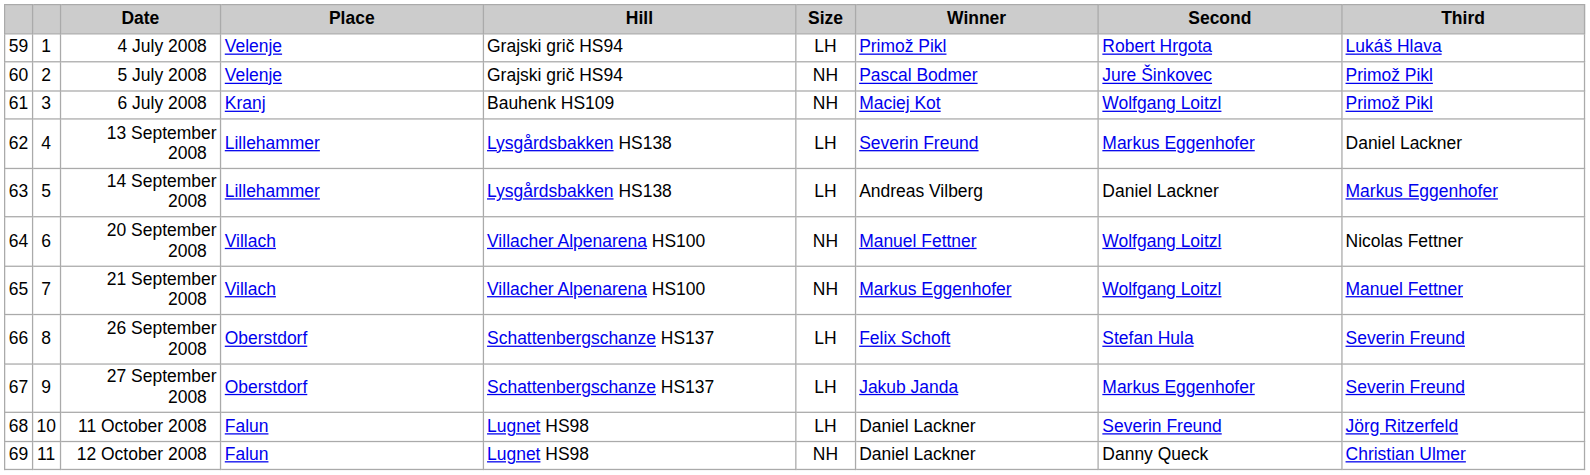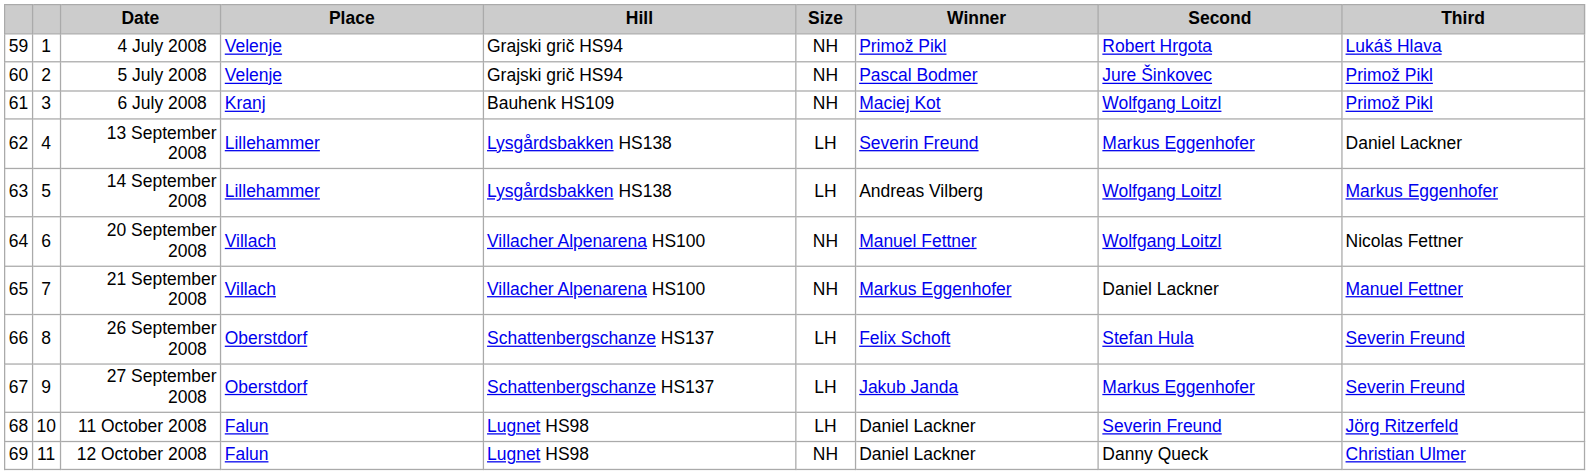 <table class="wikitable plainrowheaders" style="background:#fff; font-size:86%; line-height:16px; border:grey solid 1px; border-collapse:collapse;">
 <tr style="background:#ccc; text-align:center;">
 <th scope="col" style="background:#ccc; width=20 px;"></th>
 <th scope="col" style="background:#ccc; width=30 px;"></th>
 <th scope="col" style="background:#ccc; width:120px;">Date</th>
 <th scope="col" style="background:#ccc; width:200px;">Place</th>
 <th scope="col" style="background:#ccc; width:240px;">Hill</th>
 <th scope="col" style="background:#ccc; width:40px;">Size</th>
 <th scope="col" style="background:#ccc; width:185px;">Winner</th>
 <th scope="col" style="background:#ccc; width:185px;">Second</th>
 <th scope="col" style="background:#ccc; width:185px;">Third</th>
 </tr>
 <tr>
 <td align=center>59</td>
 <td align=center>1</td>
 <td align=right>4 July 2008  </td>
 <td> <a href='#'>Velenje</a></td>
 <td>Grajski grič HS94</td>
-<td align=center>LH</td>
+<td align=center>NH</td>
 <td> <a href='#'>Primož Pikl</a></td>
 <td> <a href='#'>Robert Hrgota</a></td>
 <td> <a href='#'>Lukáš Hlava</a></td>
 </tr>
 <tr>
 <td align=center>60</td>
 <td align=center>2</td>
 <td align=right>5 July 2008  </td>
 <td> <a href='#'>Velenje</a></td>
 <td>Grajski grič HS94</td>
 <td align=center>NH</td>
 <td> <a href='#'>Pascal Bodmer</a></td>
 <td> <a href='#'>Jure Šinkovec</a></td>
 <td> <a href='#'>Primož Pikl</a></td>
 </tr>
 <tr>
 <td align=center>61</td>
 <td align=center>3</td>
 <td align=right>6 July 2008  </td>
 <td> <a href='#'>Kranj</a></td>
 <td>Bauhenk HS109</td>
 <td align=center>NH</td>
 <td> <a href='#'>Maciej Kot</a></td>
 <td> <a href='#'>Wolfgang Loitzl</a></td>
 <td> <a href='#'>Primož Pikl</a></td>
 </tr>
 <tr>
 <td align=center>62</td>
 <td align=center>4</td>
 <td align=right>13 September 2008  </td>
 <td> <a href='#'>Lillehammer</a></td>
 <td><a href='#'>Lysgårdsbakken</a> HS138</td>
 <td align=center>LH</td>
 <td> <a href='#'>Severin Freund</a></td>
 <td> <a href='#'>Markus Eggenhofer</a></td>
 <td> Daniel Lackner</td>
 </tr>
 <tr>
 <td align=center>63</td>
 <td align=center>5</td>
 <td align=right>14 September 2008  </td>
 <td> <a href='#'>Lillehammer</a></td>
 <td><a href='#'>Lysgårdsbakken</a> HS138</td>
 <td align=center>LH</td>
 <td> Andreas Vilberg</td>
-<td> Daniel Lackner</td>
+<td> <a href='#'>Wolfgang Loitzl</a></td>
 <td> <a href='#'>Markus Eggenhofer</a></td>
 </tr>
 <tr>
 <td align=center>64</td>
 <td align=center>6</td>
 <td align=right>20 September 2008  </td>
 <td> <a href='#'>Villach</a></td>
 <td><a href='#'>Villacher Alpenarena</a> HS100</td>
 <td align=center>NH</td>
 <td> <a href='#'>Manuel Fettner</a></td>
 <td> <a href='#'>Wolfgang Loitzl</a></td>
 <td> Nicolas Fettner</td>
 </tr>
 <tr>
 <td align=center>65</td>
 <td align=center>7</td>
 <td align=right>21 September 2008  </td>
 <td> <a href='#'>Villach</a></td>
 <td><a href='#'>Villacher Alpenarena</a> HS100</td>
 <td align=center>NH</td>
 <td> <a href='#'>Markus Eggenhofer</a></td>
-<td> <a href='#'>Wolfgang Loitzl</a></td>
+<td> Daniel Lackner</td>
 <td> <a href='#'>Manuel Fettner</a></td>
 </tr>
 <tr>
 <td align=center>66</td>
 <td align=center>8</td>
 <td align=right>26 September 2008  </td>
 <td> <a href='#'>Oberstdorf</a></td>
 <td><a href='#'>Schattenbergschanze</a> HS137</td>
 <td align=center>LH</td>
 <td> <a href='#'>Felix Schoft</a></td>
 <td> <a href='#'>Stefan Hula</a></td>
 <td> <a href='#'>Severin Freund</a></td>
 </tr>
 <tr>
 <td align=center>67</td>
 <td align=center>9</td>
 <td align=right>27 September 2008  </td>
 <td> <a href='#'>Oberstdorf</a></td>
 <td><a href='#'>Schattenbergschanze</a> HS137</td>
 <td align=center>LH</td>
 <td> <a href='#'>Jakub Janda</a></td>
 <td> <a href='#'>Markus Eggenhofer</a></td>
 <td> <a href='#'>Severin Freund</a></td>
 </tr>
 <tr>
 <td align=center>68</td>
 <td align=center>10</td>
 <td align=right>11 October 2008  </td>
 <td> <a href='#'>Falun</a></td>
 <td><a href='#'>Lugnet</a> HS98</td>
 <td align=center>LH</td>
 <td> Daniel Lackner</td>
 <td> <a href='#'>Severin Freund</a></td>
 <td> <a href='#'>Jörg Ritzerfeld</a></td>
 </tr>
 <tr>
 <td align=center>69</td>
 <td align=center>11</td>
 <td align=right>12 October 2008  </td>
 <td> <a href='#'>Falun</a></td>
 <td><a href='#'>Lugnet</a> HS98</td>
 <td align=center>NH</td>
 <td> Daniel Lackner</td>
 <td> Danny Queck</td>
 <td> <a href='#'>Christian Ulmer</a></td>
 </tr>
 </table>
